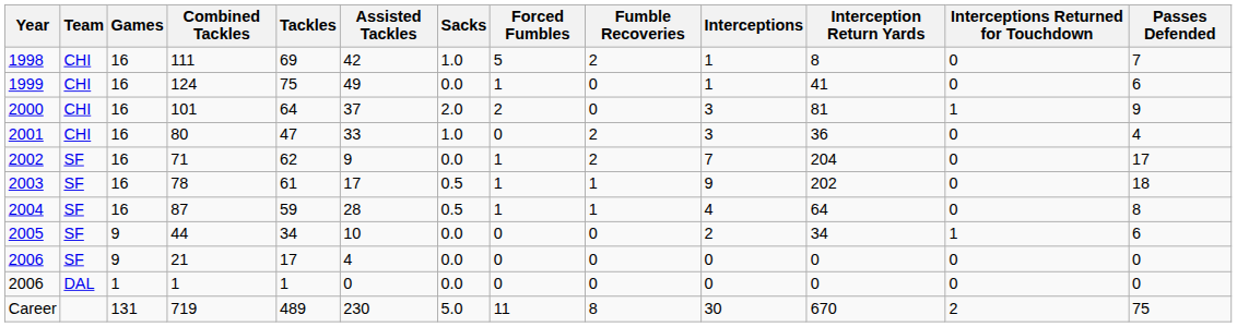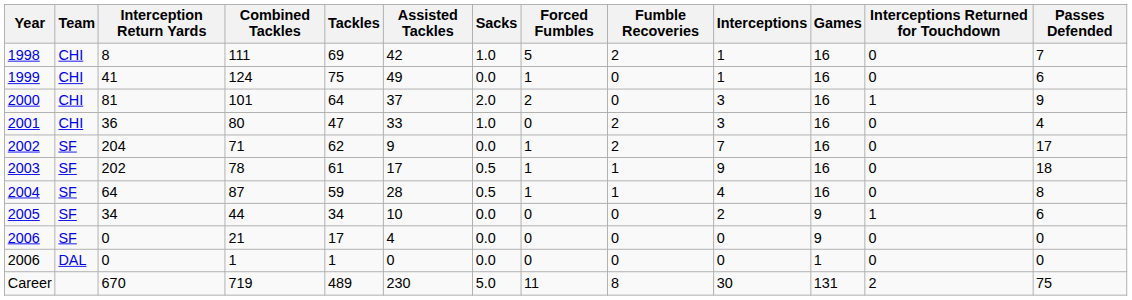 <table class="wikitable">
 <tr>
 <th>Year</th>
 <th>Team</th>
-<th>Games</th>
+<th>Interception Return Yards</th>
 <th>Combined Tackles</th>
 <th>Tackles</th>
 <th>Assisted Tackles</th>
 <th>Sacks</th>
 <th>Forced Fumbles</th>
 <th>Fumble Recoveries</th>
 <th>Interceptions</th>
-<th>Interception Return Yards</th>
+<th>Games</th>
 <th>Interceptions Returned for Touchdown</th>
 <th>Passes Defended</th>
 </tr>
 <tr>
 <td><a href='#'>1998</a></td>
 <td><a href='#'>CHI</a></td>
-<td>16</td>
+<td>8</td>
 <td>111</td>
 <td>69</td>
 <td>42</td>
 <td>1.0</td>
 <td>5</td>
 <td>2</td>
 <td>1</td>
-<td>8</td>
+<td>16</td>
 <td>0</td>
 <td>7</td>
 </tr>
 <tr>
 <td><a href='#'>1999</a></td>
 <td><a href='#'>CHI</a></td>
-<td>16</td>
+<td>41</td>
 <td>124</td>
 <td>75</td>
 <td>49</td>
 <td>0.0</td>
 <td>1</td>
 <td>0</td>
 <td>1</td>
-<td>41</td>
+<td>16</td>
 <td>0</td>
 <td>6</td>
 </tr>
 <tr>
 <td><a href='#'>2000</a></td>
 <td><a href='#'>CHI</a></td>
-<td>16</td>
+<td>81</td>
 <td>101</td>
 <td>64</td>
 <td>37</td>
 <td>2.0</td>
 <td>2</td>
 <td>0</td>
 <td>3</td>
-<td>81</td>
+<td>16</td>
 <td>1</td>
 <td>9</td>
 </tr>
 <tr>
 <td><a href='#'>2001</a></td>
 <td><a href='#'>CHI</a></td>
-<td>16</td>
+<td>36</td>
 <td>80</td>
 <td>47</td>
 <td>33</td>
 <td>1.0</td>
 <td>0</td>
 <td>2</td>
 <td>3</td>
-<td>36</td>
+<td>16</td>
 <td>0</td>
 <td>4</td>
 </tr>
 <tr>
 <td><a href='#'>2002</a></td>
 <td><a href='#'>SF</a></td>
-<td>16</td>
+<td>204</td>
 <td>71</td>
 <td>62</td>
 <td>9</td>
 <td>0.0</td>
 <td>1</td>
 <td>2</td>
 <td>7</td>
-<td>204</td>
+<td>16</td>
 <td>0</td>
 <td>17</td>
 </tr>
 <tr>
 <td><a href='#'>2003</a></td>
 <td><a href='#'>SF</a></td>
-<td>16</td>
+<td>202</td>
 <td>78</td>
 <td>61</td>
 <td>17</td>
 <td>0.5</td>
 <td>1</td>
 <td>1</td>
 <td>9</td>
-<td>202</td>
+<td>16</td>
 <td>0</td>
 <td>18</td>
 </tr>
 <tr>
 <td><a href='#'>2004</a></td>
 <td><a href='#'>SF</a></td>
-<td>16</td>
+<td>64</td>
 <td>87</td>
 <td>59</td>
 <td>28</td>
 <td>0.5</td>
 <td>1</td>
 <td>1</td>
 <td>4</td>
-<td>64</td>
+<td>16</td>
 <td>0</td>
 <td>8</td>
 </tr>
 <tr>
 <td><a href='#'>2005</a></td>
 <td><a href='#'>SF</a></td>
-<td>9</td>
+<td>34</td>
 <td>44</td>
 <td>34</td>
 <td>10</td>
 <td>0.0</td>
 <td>0</td>
 <td>0</td>
 <td>2</td>
-<td>34</td>
+<td>9</td>
 <td>1</td>
 <td>6</td>
 </tr>
 <tr>
 <td><a href='#'>2006</a></td>
 <td><a href='#'>SF</a></td>
-<td>9</td>
+<td>0</td>
 <td>21</td>
 <td>17</td>
 <td>4</td>
 <td>0.0</td>
 <td>0</td>
 <td>0</td>
 <td>0</td>
-<td>0</td>
+<td>9</td>
 <td>0</td>
 <td>0</td>
 </tr>
 <tr>
 <td>2006</td>
 <td><a href='#'>DAL</a></td>
-<td>1</td>
+<td>0</td>
 <td>1</td>
 <td>1</td>
 <td>0</td>
 <td>0.0</td>
 <td>0</td>
 <td>0</td>
 <td>0</td>
-<td>0</td>
+<td>1</td>
 <td>0</td>
 <td>0</td>
 </tr>
 <tr>
 <td>Career</td>
 <td></td>
-<td>131</td>
+<td>670</td>
 <td>719</td>
 <td>489</td>
 <td>230</td>
 <td>5.0</td>
 <td>11</td>
 <td>8</td>
 <td>30</td>
-<td>670</td>
+<td>131</td>
 <td>2</td>
 <td>75</td>
 </tr>
 </table>
